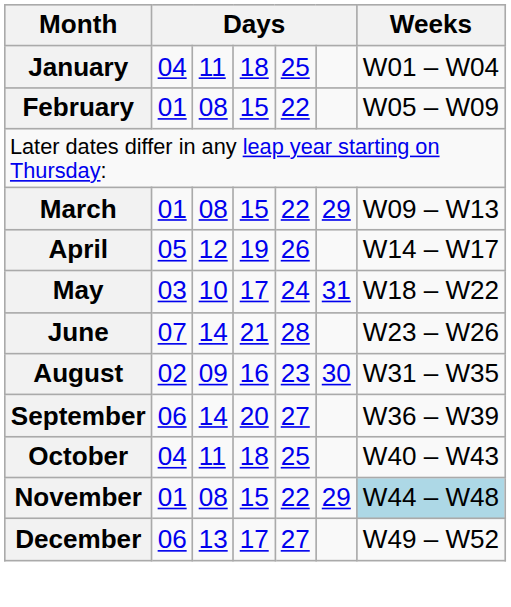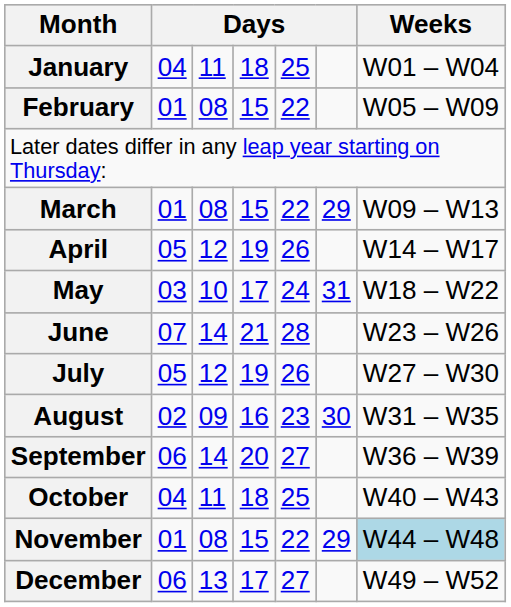 <table class="wikitable floatright">
 <tr>
 <th>Month</th>
 <th colspan=5>Days</th>
 <th>Weeks</th>
 </tr>
 <tr>
 <th>January</th>
 <td><a href='#'>04</a></td>
 <td><a href='#'>11</a></td>
 <td><a href='#'>18</a></td>
 <td><a href='#'>25</a></td>
 <td></td>
 <td>W01 – W04</td>
 </tr>
 <tr>
 <th>February</th>
 <td><a href='#'>01</a></td>
 <td><a href='#'>08</a></td>
 <td><a href='#'>15</a></td>
 <td><a href='#'>22</a></td>
 <td></td>
 <td>W05 – W09</td>
 </tr>
 <tr>
 <td colspan=7 style="max-width: 20ex; font-size: smaller">Later dates differ in any <a href='#'>leap year starting on Thursday</a>:</td>
 </tr>
 <tr>
 <th>March</th>
 <td><a href='#'>01</a></td>
 <td><a href='#'>08</a></td>
 <td><a href='#'>15</a></td>
 <td><a href='#'>22</a></td>
 <td><a href='#'>29</a></td>
 <td>W09 – W13</td>
 </tr>
 <tr>
 <th>April</th>
 <td><a href='#'>05</a></td>
 <td><a href='#'>12</a></td>
 <td><a href='#'>19</a></td>
 <td><a href='#'>26</a></td>
 <td></td>
 <td>W14 – W17</td>
 </tr>
 <tr>
 <th>May</th>
 <td><a href='#'>03</a></td>
 <td><a href='#'>10</a></td>
 <td><a href='#'>17</a></td>
 <td><a href='#'>24</a></td>
 <td><a href='#'>31</a></td>
 <td>W18 – W22</td>
 </tr>
 <tr>
 <th>June</th>
 <td><a href='#'>07</a></td>
 <td><a href='#'>14</a></td>
 <td><a href='#'>21</a></td>
 <td><a href='#'>28</a></td>
 <td></td>
 <td>W23 – W26</td>
 </tr>
 <tr>
+<th>July</th>
+<td><a href='#'>05</a></td>
+<td><a href='#'>12</a></td>
+<td><a href='#'>19</a></td>
+<td><a href='#'>26</a></td>
+<td></td>
+<td>W27 – W30</td>
+</tr>
+<tr>
 <th>August</th>
 <td><a href='#'>02</a></td>
 <td><a href='#'>09</a></td>
 <td><a href='#'>16</a></td>
 <td><a href='#'>23</a></td>
 <td><a href='#'>30</a></td>
 <td>W31 – W35</td>
 </tr>
 <tr>
 <th>September</th>
 <td><a href='#'>06</a></td>
 <td><a href='#'>14</a></td>
 <td><a href='#'>20</a></td>
 <td><a href='#'>27</a></td>
 <td></td>
 <td>W36 – W39</td>
 </tr>
 <tr>
 <th>October</th>
 <td><a href='#'>04</a></td>
 <td><a href='#'>11</a></td>
 <td><a href='#'>18</a></td>
 <td><a href='#'>25</a></td>
 <td></td>
 <td>W40 – W43</td>
 </tr>
 <tr>
 <th>November</th>
 <td><a href='#'>01</a></td>
 <td><a href='#'>08</a></td>
 <td><a href='#'>15</a></td>
 <td><a href='#'>22</a></td>
 <td><a href='#'>29</a></td>
 <td style="background: lightblue;">W44 – W48</td>
 </tr>
 <tr>
 <th>December</th>
 <td><a href='#'>06</a></td>
 <td><a href='#'>13</a></td>
 <td><a href='#'>17</a></td>
 <td><a href='#'>27</a></td>
 <td></td>
 <td>W49 – W52</td>
 </tr>
 </table>
